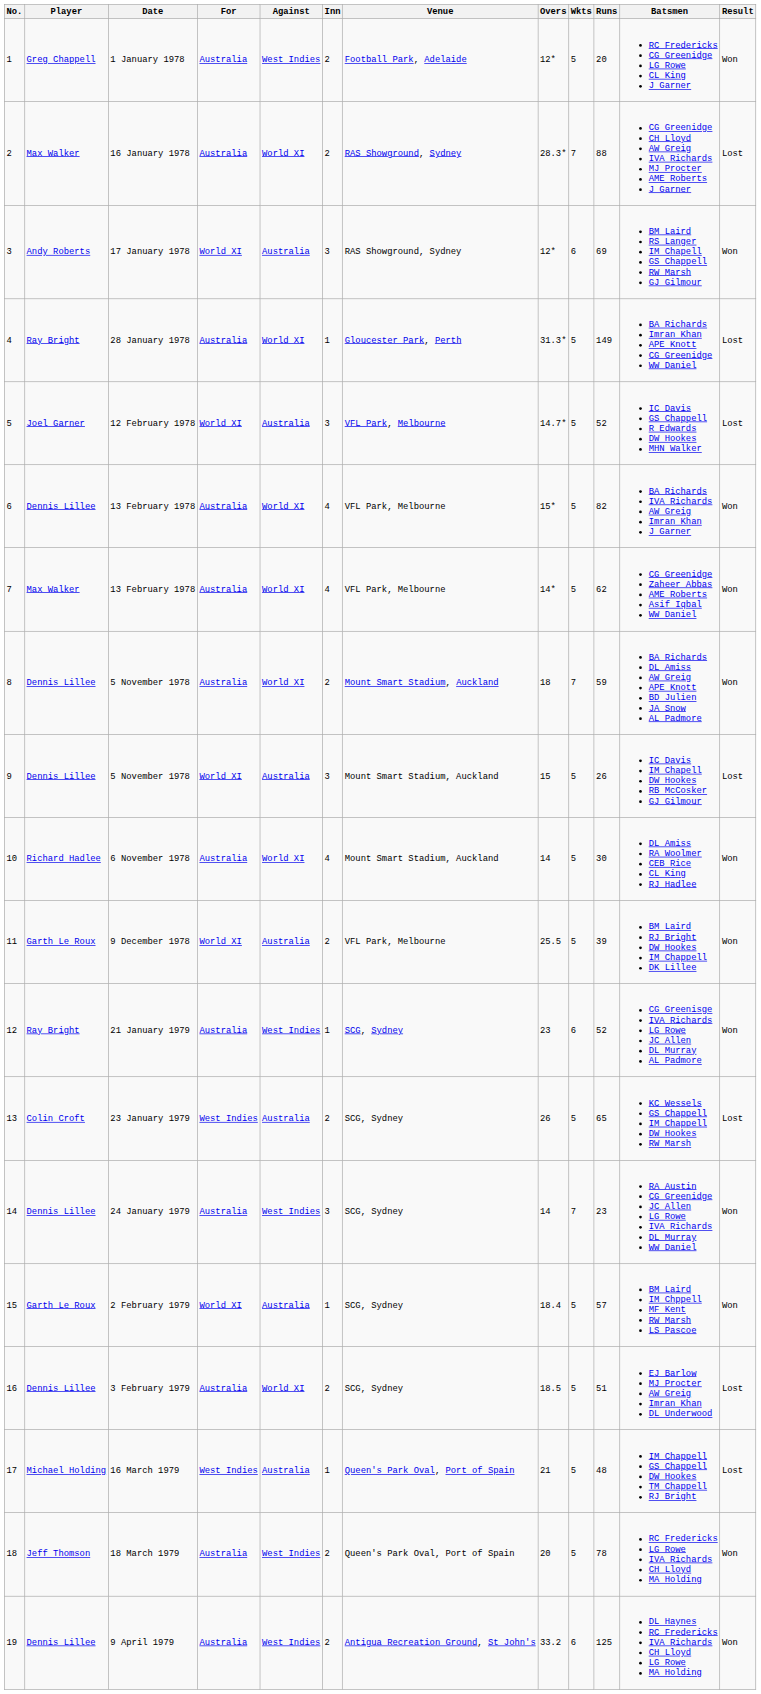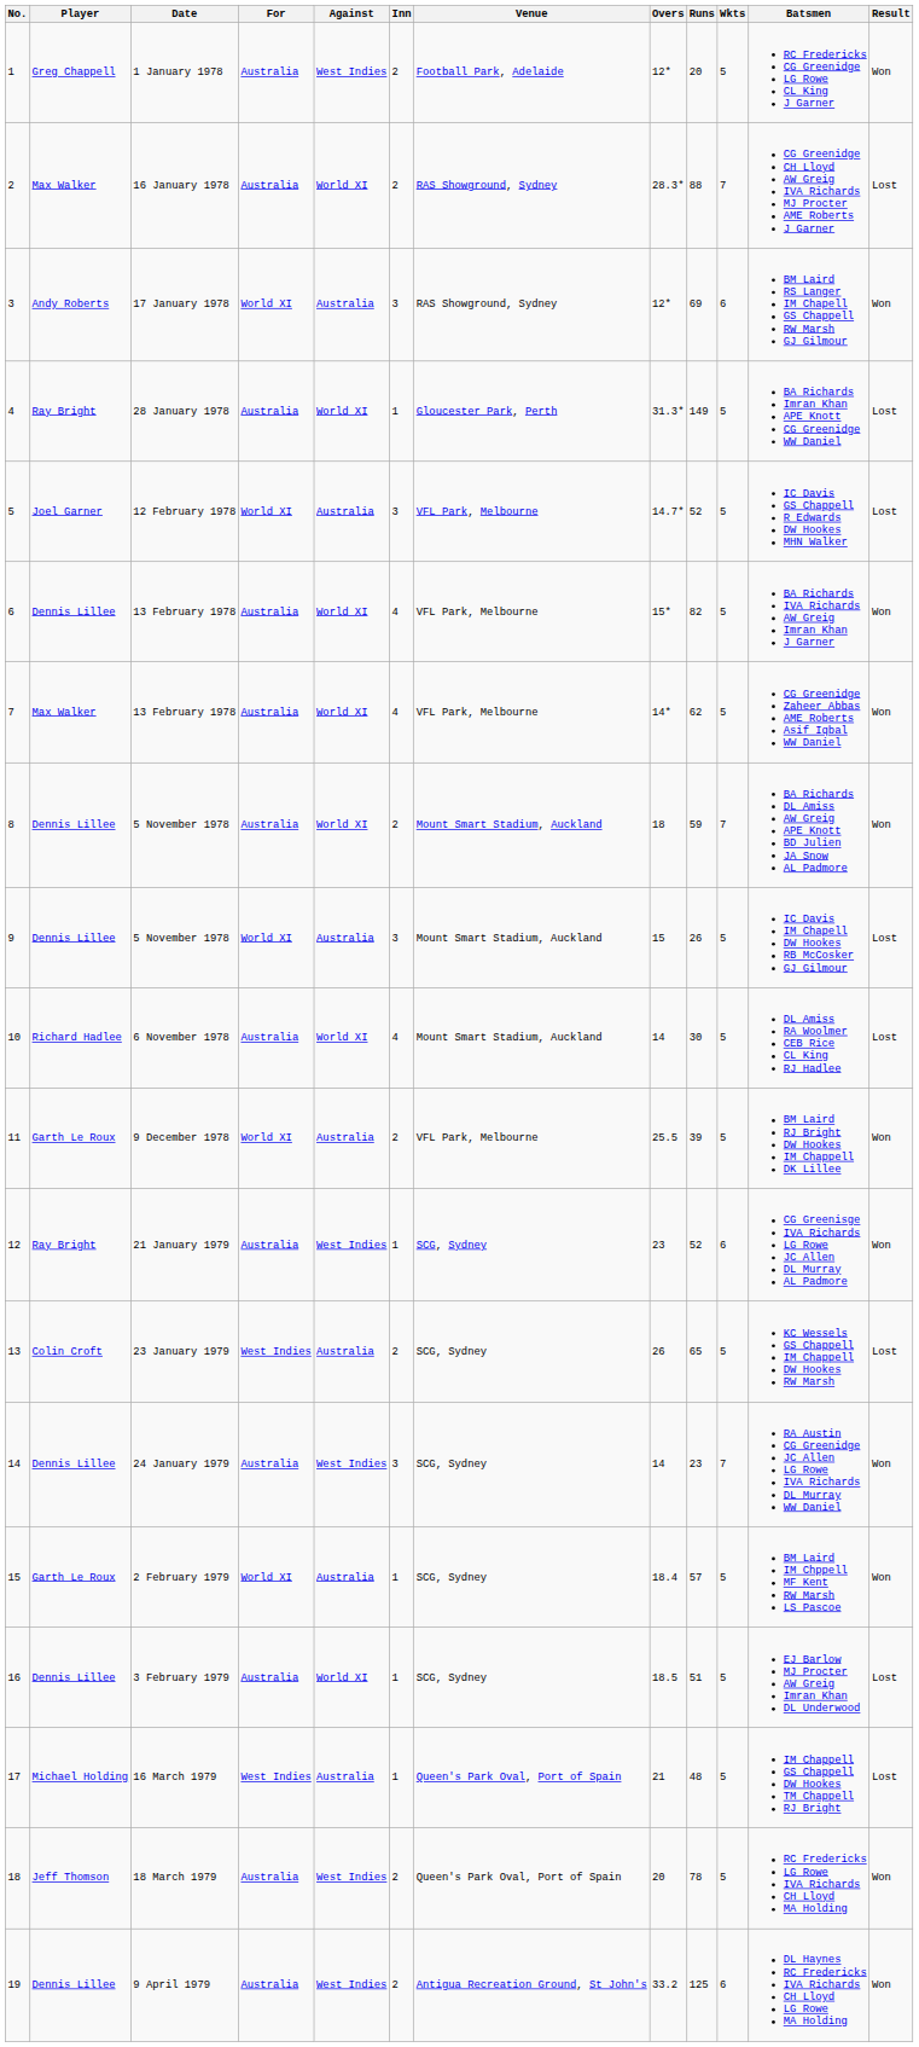 <table class="wikitable sortable">
 <tr>
 <th class="unsortable">No.</th>
 <th>Player</th>
 <th>Date</th>
 <th>For</th>
 <th>Against</th>
 <th>Inn</th>
 <th>Venue</th>
 <th>Overs</th>
+<th>Runs</th>
 <th>Wkts</th>
-<th>Runs</th>
 <th class="unsortable">Batsmen</th>
 <th>Result</th>
 </tr>
 <tr>
 <td>1</td>
 <td><a href='#'>Greg Chappell</a></td>
 <td>1 January 1978</td>
 <td> <a href='#'>Australia</a></td>
 <td> <a href='#'>West Indies</a></td>
 <td>2</td>
 <td><a href='#'>Football Park</a>, <a href='#'>Adelaide</a></td>
 <td>12*</td>
+<td>20</td>
 <td>5</td>
-<td>20</td>
 <td><br><ul><li><a href='#'>RC Fredericks</a></li><li><a href='#'>CG Greenidge</a></li><li><a href='#'>LG Rowe</a></li><li><a href='#'>CL King</a></li><li><a href='#'>J Garner</a></li></ul></td>
 <td>Won</td>
 </tr>
 <tr>
 <td>2</td>
 <td><a href='#'>Max Walker</a></td>
 <td>16 January 1978</td>
 <td> <a href='#'>Australia</a></td>
 <td> <a href='#'>World XI</a></td>
 <td>2</td>
 <td><a href='#'>RAS Showground</a>, <a href='#'>Sydney</a></td>
 <td>28.3*</td>
+<td>88</td>
 <td>7</td>
-<td>88</td>
 <td align=left><br><ul><li><a href='#'>CG Greenidge</a></li><li><a href='#'>CH Lloyd</a></li><li><a href='#'>AW Greig</a></li><li><a href='#'>IVA Richards</a></li><li><a href='#'>MJ Procter</a></li><li><a href='#'>AME Roberts</a></li><li><a href='#'>J Garner</a></li></ul></td>
 <td>Lost</td>
 </tr>
 <tr>
 <td>3</td>
 <td><a href='#'>Andy Roberts</a></td>
 <td>17 January 1978</td>
 <td> <a href='#'>World XI</a></td>
 <td> <a href='#'>Australia</a></td>
 <td>3</td>
 <td>RAS Showground, Sydney</td>
 <td>12*</td>
+<td>69</td>
 <td>6</td>
-<td>69</td>
 <td><br><ul><li><a href='#'>BM Laird</a></li><li><a href='#'>RS Langer</a></li><li><a href='#'>IM Chapell</a></li><li><a href='#'>GS Chappell</a></li><li><a href='#'>RW Marsh</a></li><li><a href='#'>GJ Gilmour</a></li></ul></td>
 <td>Won</td>
 </tr>
 <tr>
 <td>4</td>
 <td><a href='#'>Ray Bright</a></td>
 <td>28 January 1978</td>
 <td> <a href='#'>Australia</a></td>
 <td> <a href='#'>World XI</a></td>
 <td>1</td>
 <td><a href='#'>Gloucester Park</a>, <a href='#'>Perth</a></td>
 <td>31.3*</td>
+<td>149</td>
 <td>5</td>
-<td>149</td>
 <td align=left><br><ul><li><a href='#'>BA Richards</a></li><li><a href='#'>Imran Khan</a></li><li><a href='#'>APE Knott</a></li><li><a href='#'>CG Greenidge</a></li><li><a href='#'>WW Daniel</a></li></ul></td>
 <td>Lost</td>
 </tr>
 <tr>
 <td>5</td>
 <td><a href='#'>Joel Garner</a></td>
 <td>12 February 1978</td>
 <td> <a href='#'>World XI</a></td>
 <td> <a href='#'>Australia</a></td>
 <td>3</td>
 <td><a href='#'>VFL Park</a>, <a href='#'>Melbourne</a></td>
 <td>14.7*</td>
+<td>52</td>
 <td>5</td>
-<td>52</td>
 <td><br><ul><li><a href='#'>IC Davis</a></li><li><a href='#'>GS Chappell</a></li><li><a href='#'>R Edwards</a></li><li><a href='#'>DW Hookes</a></li><li><a href='#'>MHN Walker</a></li></ul></td>
 <td>Lost</td>
 </tr>
 <tr>
 <td>6</td>
 <td><a href='#'>Dennis Lillee</a></td>
 <td>13 February 1978</td>
 <td> <a href='#'>Australia</a></td>
 <td> <a href='#'>World XI</a></td>
 <td>4</td>
 <td>VFL Park, Melbourne</td>
 <td>15*</td>
+<td>82</td>
 <td>5</td>
-<td>82</td>
 <td><br><ul><li><a href='#'>BA Richards</a></li><li><a href='#'>IVA Richards</a></li><li><a href='#'>AW Greig</a></li><li><a href='#'>Imran Khan</a></li><li><a href='#'>J Garner</a></li></ul></td>
 <td>Won</td>
 </tr>
 <tr>
 <td>7</td>
 <td><a href='#'>Max Walker</a></td>
 <td>13 February 1978</td>
 <td> <a href='#'>Australia</a></td>
 <td> <a href='#'>World XI</a></td>
 <td>4</td>
 <td>VFL Park, Melbourne</td>
 <td>14*</td>
+<td>62</td>
 <td>5</td>
-<td>62</td>
 <td><br><ul><li><a href='#'>CG Greenidge</a></li><li><a href='#'>Zaheer Abbas</a></li><li><a href='#'>AME Roberts</a></li><li><a href='#'>Asif Iqbal</a></li><li><a href='#'>WW Daniel</a></li></ul></td>
 <td>Won</td>
 </tr>
 <tr>
 <td>8</td>
 <td><a href='#'>Dennis Lillee</a></td>
 <td>5 November 1978</td>
 <td> <a href='#'>Australia</a></td>
 <td> <a href='#'>World XI</a></td>
 <td>2</td>
 <td><a href='#'>Mount Smart Stadium</a>, <a href='#'>Auckland</a></td>
 <td>18</td>
+<td>59</td>
 <td>7</td>
-<td>59</td>
 <td><br><ul><li><a href='#'>BA Richards</a></li><li><a href='#'>DL Amiss</a></li><li><a href='#'>AW Greig</a></li><li><a href='#'>APE Knott</a></li><li><a href='#'>BD Julien</a></li><li><a href='#'>JA Snow</a></li><li><a href='#'>AL Padmore</a></li></ul></td>
 <td>Won</td>
 </tr>
 <tr>
 <td>9</td>
 <td><a href='#'>Dennis Lillee</a></td>
 <td>5 November 1978</td>
 <td> <a href='#'>World XI</a></td>
 <td> <a href='#'>Australia</a></td>
 <td>3</td>
 <td>Mount Smart Stadium, Auckland</td>
 <td>15</td>
+<td>26</td>
 <td>5</td>
-<td>26</td>
 <td><br><ul><li><a href='#'>IC Davis</a></li><li><a href='#'>IM Chapell</a></li><li><a href='#'>DW Hookes</a></li><li><a href='#'>RB McCosker</a></li><li><a href='#'>GJ Gilmour</a></li></ul></td>
 <td>Lost</td>
 </tr>
 <tr>
 <td>10</td>
 <td><a href='#'>Richard Hadlee</a></td>
 <td>6 November 1978</td>
 <td> <a href='#'>Australia</a></td>
 <td> <a href='#'>World XI</a></td>
 <td>4</td>
 <td>Mount Smart Stadium, Auckland</td>
 <td>14</td>
+<td>30</td>
 <td>5</td>
-<td>30</td>
 <td><br><ul><li><a href='#'>DL Amiss</a></li><li><a href='#'>RA Woolmer</a></li><li><a href='#'>CEB Rice</a></li><li><a href='#'>CL King</a></li><li><a href='#'>RJ Hadlee</a></li></ul></td>
-<td>Won</td>
+<td>Lost</td>
 </tr>
 <tr>
 <td>11</td>
 <td><a href='#'>Garth Le Roux</a></td>
 <td>9 December 1978</td>
 <td> <a href='#'>World XI</a></td>
 <td> <a href='#'>Australia</a></td>
 <td>2</td>
 <td>VFL Park, Melbourne</td>
 <td>25.5</td>
+<td>39</td>
 <td>5</td>
-<td>39</td>
 <td><br><ul><li><a href='#'>BM Laird</a></li><li><a href='#'>RJ Bright</a></li><li><a href='#'>DW Hookes</a></li><li><a href='#'>IM Chappell</a></li><li><a href='#'>DK Lillee</a></li></ul></td>
 <td>Won</td>
 </tr>
 <tr>
 <td>12</td>
 <td><a href='#'>Ray Bright</a></td>
 <td>21 January 1979</td>
 <td> <a href='#'>Australia</a></td>
 <td> <a href='#'>West Indies</a></td>
 <td>1</td>
 <td><a href='#'>SCG</a>, <a href='#'>Sydney</a></td>
 <td>23</td>
+<td>52</td>
 <td>6</td>
-<td>52</td>
 <td><br><ul><li><a href='#'>CG Greenisge</a></li><li><a href='#'>IVA Richards</a></li><li><a href='#'>LG Rowe</a></li><li><a href='#'>JC Allen</a></li><li><a href='#'>DL Murray</a></li><li><a href='#'>AL Padmore</a></li></ul></td>
 <td>Won</td>
 </tr>
 <tr>
 <td>13</td>
 <td><a href='#'>Colin Croft</a></td>
 <td>23 January 1979</td>
 <td> <a href='#'>West Indies</a></td>
 <td> <a href='#'>Australia</a></td>
 <td>2</td>
 <td>SCG, Sydney</td>
 <td>26</td>
+<td>65</td>
 <td>5</td>
-<td>65</td>
 <td><br><ul><li><a href='#'>KC Wessels</a></li><li><a href='#'>GS Chappell</a></li><li><a href='#'>IM Chappell</a></li><li><a href='#'>DW Hookes</a></li><li><a href='#'>RW Marsh</a></li></ul></td>
 <td>Lost</td>
 </tr>
 <tr>
 <td>14</td>
 <td><a href='#'>Dennis Lillee</a></td>
 <td>24 January 1979</td>
 <td> <a href='#'>Australia</a></td>
 <td> <a href='#'>West Indies</a></td>
 <td>3</td>
 <td>SCG, Sydney</td>
 <td>14</td>
+<td>23</td>
 <td>7</td>
-<td>23</td>
 <td><br><ul><li><a href='#'>RA Austin</a></li><li><a href='#'>CG Greenidge</a></li><li><a href='#'>JC Allen</a></li><li><a href='#'>LG Rowe</a></li><li><a href='#'>IVA Richards</a></li><li><a href='#'>DL Murray</a></li><li><a href='#'>WW Daniel</a></li></ul></td>
 <td>Won</td>
 </tr>
 <tr>
 <td>15</td>
 <td><a href='#'>Garth Le Roux</a></td>
 <td>2 February 1979</td>
 <td> <a href='#'>World XI</a></td>
 <td> <a href='#'>Australia</a></td>
 <td>1</td>
 <td>SCG, Sydney</td>
 <td>18.4</td>
+<td>57</td>
 <td>5</td>
-<td>57</td>
 <td><br><ul><li><a href='#'>BM Laird</a></li><li><a href='#'>IM Chppell</a></li><li><a href='#'>MF Kent</a></li><li><a href='#'>RW Marsh</a></li><li><a href='#'>LS Pascoe</a></li></ul></td>
 <td>Won</td>
 </tr>
 <tr>
 <td>16</td>
 <td><a href='#'>Dennis Lillee</a></td>
 <td>3 February 1979</td>
 <td> <a href='#'>Australia</a></td>
 <td> <a href='#'>World XI</a></td>
-<td>2</td>
+<td>1</td>
 <td>SCG, Sydney</td>
 <td>18.5</td>
+<td>51</td>
 <td>5</td>
-<td>51</td>
 <td><br><ul><li><a href='#'>EJ Barlow</a></li><li><a href='#'>MJ Procter</a></li><li><a href='#'>AW Greig</a></li><li><a href='#'>Imran Khan</a></li><li><a href='#'>DL Underwood</a></li></ul></td>
 <td>Lost</td>
 </tr>
 <tr>
 <td>17</td>
 <td><a href='#'>Michael Holding</a></td>
 <td>16 March 1979</td>
 <td> <a href='#'>West Indies</a></td>
 <td> <a href='#'>Australia</a></td>
 <td>1</td>
 <td><a href='#'>Queen's Park Oval</a>, <a href='#'>Port of Spain</a></td>
 <td>21</td>
+<td>48</td>
 <td>5</td>
-<td>48</td>
 <td><br><ul><li><a href='#'>IM Chappell</a></li><li><a href='#'>GS Chappell</a></li><li><a href='#'>DW Hookes</a></li><li><a href='#'>TM Chappell</a></li><li><a href='#'>RJ Bright</a></li></ul></td>
 <td>Lost</td>
 </tr>
 <tr>
 <td>18</td>
 <td><a href='#'>Jeff Thomson</a></td>
 <td>18 March 1979</td>
 <td> <a href='#'>Australia</a></td>
 <td> <a href='#'>West Indies</a></td>
 <td>2</td>
 <td>Queen's Park Oval, Port of Spain</td>
 <td>20</td>
+<td>78</td>
 <td>5</td>
-<td>78</td>
 <td><br><ul><li><a href='#'>RC Fredericks</a></li><li><a href='#'>LG Rowe</a></li><li><a href='#'>IVA Richards</a></li><li><a href='#'>CH Lloyd</a></li><li><a href='#'>MA Holding</a></li></ul></td>
 <td>Won</td>
 </tr>
 <tr>
 <td>19</td>
 <td><a href='#'>Dennis Lillee</a></td>
 <td>9 April 1979</td>
 <td> <a href='#'>Australia</a></td>
 <td> <a href='#'>West Indies</a></td>
 <td>2</td>
 <td><a href='#'>Antigua Recreation Ground</a>, <a href='#'>St John's</a></td>
 <td>33.2</td>
+<td>125</td>
 <td>6</td>
-<td>125</td>
 <td><br><ul><li><a href='#'>DL Haynes</a></li><li><a href='#'>RC Fredericks</a></li><li><a href='#'>IVA Richards</a></li><li><a href='#'>CH Lloyd</a></li><li><a href='#'>LG Rowe</a></li><li><a href='#'>MA Holding</a></li></ul></td>
 <td>Won</td>
 </tr>
 </table>
